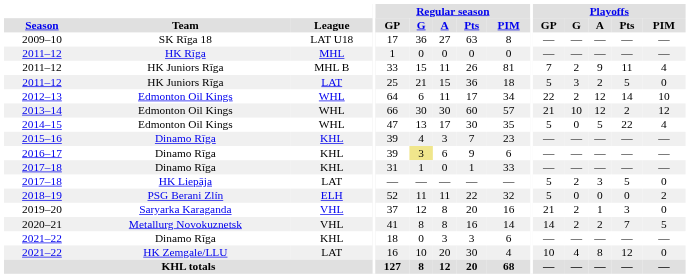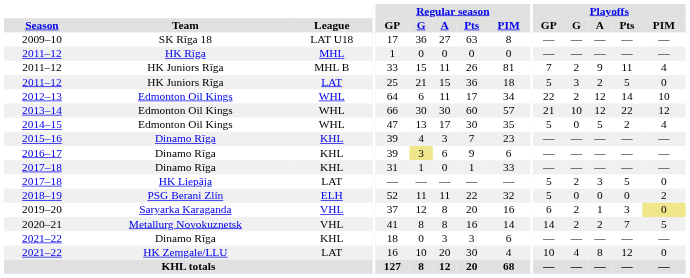 <table border="0" cellpadding="1" cellspacing="0" style="text-align:center; width:60em">
 <tr style="background:#e0e0e0;">
 <th colspan="3" style="background:#fff;"></th>
 <th rowspan="99" style="background:#fff;"></th>
 <th colspan="5"><a href='#'>Regular season</a></th>
 <th rowspan="99" style="background:#fff;"></th>
 <th colspan="5"><a href='#'>Playoffs</a></th>
 </tr>
 <tr style="background:#e0e0e0;">
 <th><a href='#'>Season</a></th>
 <th>Team</th>
 <th>League</th>
 <th>GP</th>
 <th><a href='#'>G</a></th>
 <th><a href='#'>A</a></th>
 <th><a href='#'>Pts</a></th>
 <th><a href='#'>PIM</a></th>
 <th>GP</th>
 <th>G</th>
 <th>A</th>
 <th>Pts</th>
 <th>PIM</th>
 </tr>
 <tr>
 <td>2009–10</td>
 <td>SK Rīga 18</td>
 <td>LAT U18</td>
 <td>17</td>
 <td>36</td>
 <td>27</td>
 <td>63</td>
 <td>8</td>
 <td>—</td>
 <td>—</td>
 <td>—</td>
 <td>—</td>
 <td>—</td>
 </tr>
 <tr bgcolor="#f0f0f0">
 <td><a href='#'>2011–12</a></td>
 <td><a href='#'>HK Rīga</a></td>
 <td><a href='#'>MHL</a></td>
 <td>1</td>
 <td>0</td>
 <td>0</td>
 <td>0</td>
 <td>0</td>
 <td>—</td>
 <td>—</td>
 <td>—</td>
 <td>—</td>
 <td>—</td>
 </tr>
 <tr>
 <td>2011–12</td>
 <td>HK Juniors Rīga</td>
 <td>MHL B</td>
 <td>33</td>
 <td>15</td>
 <td>11</td>
 <td>26</td>
 <td>81</td>
 <td>7</td>
 <td>2</td>
 <td>9</td>
 <td>11</td>
 <td>4</td>
 </tr>
 <tr bgcolor="#f0f0f0">
 <td><a href='#'>2011–12</a></td>
 <td>HK Juniors Rīga</td>
 <td><a href='#'>LAT</a></td>
 <td>25</td>
 <td>21</td>
 <td>15</td>
 <td>36</td>
 <td>18</td>
 <td>5</td>
 <td>3</td>
 <td>2</td>
 <td>5</td>
 <td>0</td>
 </tr>
 <tr>
 <td><a href='#'>2012–13</a></td>
 <td><a href='#'>Edmonton Oil Kings</a></td>
 <td><a href='#'>WHL</a></td>
 <td>64</td>
 <td>6</td>
 <td>11</td>
 <td>17</td>
 <td>34</td>
 <td>22</td>
 <td>2</td>
 <td>12</td>
 <td>14</td>
 <td>10</td>
 </tr>
 <tr bgcolor="#f0f0f0">
 <td><a href='#'>2013–14</a></td>
 <td>Edmonton Oil Kings</td>
 <td>WHL</td>
 <td>66</td>
 <td>30</td>
 <td>30</td>
 <td>60</td>
 <td>57</td>
 <td>21</td>
 <td>10</td>
 <td>12</td>
-<td>2</td>
+<td>22</td>
 <td>12</td>
 </tr>
 <tr>
 <td><a href='#'>2014–15</a></td>
 <td>Edmonton Oil Kings</td>
 <td>WHL</td>
 <td>47</td>
 <td>13</td>
 <td>17</td>
 <td>30</td>
 <td>35</td>
 <td>5</td>
 <td>0</td>
 <td>5</td>
-<td>22</td>
+<td>2</td>
 <td>4</td>
 </tr>
 <tr bgcolor="#f0f0f0">
 <td><a href='#'>2015–16</a></td>
 <td><a href='#'>Dinamo Rīga</a></td>
 <td><a href='#'>KHL</a></td>
 <td>39</td>
 <td>4</td>
 <td>3</td>
 <td>7</td>
 <td>23</td>
 <td>—</td>
 <td>—</td>
 <td>—</td>
 <td>—</td>
 <td>—</td>
 </tr>
 <tr>
 <td><a href='#'>2016–17</a></td>
 <td>Dinamo Rīga</td>
 <td>KHL</td>
 <td>39</td>
 <td style="background: khaki;">3</td>
 <td>6</td>
 <td>9</td>
 <td>6</td>
 <td>—</td>
 <td>—</td>
 <td>—</td>
 <td>—</td>
 <td>—</td>
 </tr>
 <tr bgcolor="#f0f0f0">
 <td><a href='#'>2017–18</a></td>
 <td>Dinamo Rīga</td>
 <td>KHL</td>
 <td>31</td>
 <td>1</td>
 <td>0</td>
 <td>1</td>
 <td>33</td>
 <td>—</td>
 <td>—</td>
 <td>—</td>
 <td>—</td>
 <td>—</td>
 </tr>
 <tr>
 <td><a href='#'>2017–18</a></td>
 <td><a href='#'>HK Liepāja</a></td>
 <td>LAT</td>
 <td>—</td>
 <td>—</td>
 <td>—</td>
 <td>—</td>
 <td>—</td>
 <td>5</td>
 <td>2</td>
 <td>3</td>
 <td>5</td>
 <td>0</td>
 </tr>
 <tr bgcolor="#f0f0f0">
 <td><a href='#'>2018–19</a></td>
 <td><a href='#'>PSG Berani Zlín</a></td>
 <td><a href='#'>ELH</a></td>
 <td>52</td>
 <td>11</td>
 <td>11</td>
 <td>22</td>
 <td>32</td>
 <td>5</td>
 <td>0</td>
 <td>0</td>
 <td>0</td>
 <td>2</td>
 </tr>
 <tr>
 <td>2019–20</td>
 <td><a href='#'>Saryarka Karaganda</a></td>
 <td><a href='#'>VHL</a></td>
 <td>37</td>
 <td>12</td>
 <td>8</td>
 <td>20</td>
 <td>16</td>
-<td>21</td>
+<td>6</td>
 <td>2</td>
 <td>1</td>
 <td>3</td>
-<td>0</td>
+<td style="background: khaki;">0</td>
 </tr>
 <tr bgcolor="#f0f0f0">
 <td>2020–21</td>
 <td><a href='#'>Metallurg Novokuznetsk</a></td>
 <td>VHL</td>
 <td>41</td>
 <td>8</td>
 <td>8</td>
 <td>16</td>
 <td>14</td>
 <td>14</td>
 <td>2</td>
 <td>2</td>
 <td>7</td>
 <td>5</td>
 </tr>
 <tr>
 <td><a href='#'>2021–22</a></td>
 <td>Dinamo Rīga</td>
 <td>KHL</td>
 <td>18</td>
 <td>0</td>
 <td>3</td>
 <td>3</td>
 <td>6</td>
 <td>—</td>
 <td>—</td>
 <td>—</td>
 <td>—</td>
 <td>—</td>
 </tr>
 <tr bgcolor="#f0f0f0">
 <td><a href='#'>2021–22</a></td>
 <td><a href='#'>HK Zemgale/LLU</a></td>
 <td>LAT</td>
 <td>16</td>
 <td>10</td>
 <td>20</td>
 <td>30</td>
 <td>4</td>
 <td>10</td>
 <td>4</td>
 <td>8</td>
 <td>12</td>
 <td>0</td>
 </tr>
 <tr bgcolor="#e0e0e0">
 <th colspan="3">KHL totals</th>
 <th>127</th>
 <th>8</th>
 <th>12</th>
 <th>20</th>
 <th>68</th>
 <th>—</th>
 <th>—</th>
 <th>—</th>
 <th>—</th>
 <th>—</th>
 </tr>
 </table>
